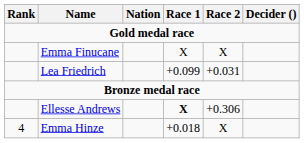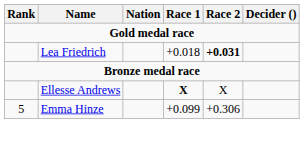 <table class="wikitable" style="text-align:center">
 <tr>
 <th>Rank</th>
 <th>Name</th>
 <th>Nation</th>
 <th>Race 1</th>
 <th>Race 2</th>
 <th>Decider ()</th>
 </tr>
 <tr>
 <td colspan=6><strong>Gold medal race</strong></td>
 </tr>
 <tr>
 <td></td>
-<td align=left><a href='#'>Emma Finucane</a></td>
-<td align=left></td>
-<td>X</td>
-<td>X</td>
-<td></td>
-</tr>
-<tr>
-<td></td>
 <td align=left><a href='#'>Lea Friedrich</a></td>
 <td align=left></td>
-<td>+0.099</td>
-<td>+0.031</td>
+<td>+0.018</td>
+<td><strong>+0.031</strong></td>
 <td></td>
 </tr>
 <tr>
 <td colspan=6><strong>Bronze medal race</strong></td>
 </tr>
 <tr>
 <td></td>
 <td align=left><a href='#'>Ellesse Andrews</a></td>
 <td align=left></td>
 <td><strong>X</strong></td>
+<td>X</td>
+<td></td>
+</tr>
+<tr>
+<td>5</td>
+<td align=left><a href='#'>Emma Hinze</a></td>
+<td align=left></td>
+<td>+0.099</td>
 <td>+0.306</td>
 <td></td>
 </tr>
-<tr>
-<td>4</td>
-<td align=left><a href='#'>Emma Hinze</a></td>
-<td align=left></td>
-<td>+0.018</td>
-<td>X</td>
-<td></td>
-</tr>
 </table>
